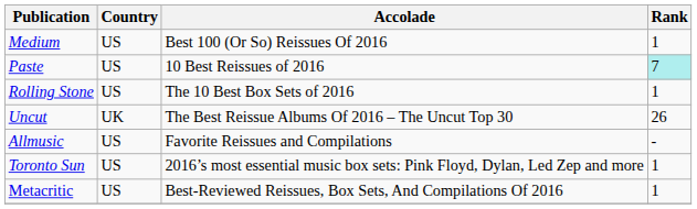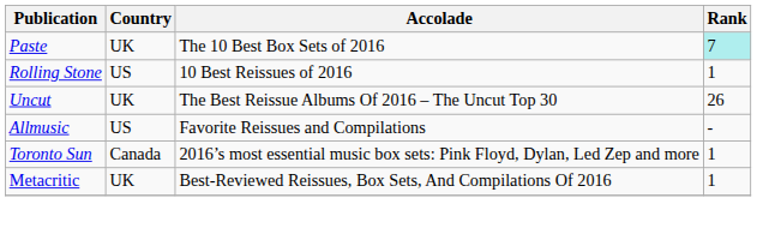 <table class="wikitable sortable">
 <tr>
 <th>Publication</th>
 <th>Country</th>
 <th>Accolade</th>
 <th>Rank</th>
 </tr>
 <tr>
-<td><em><a href='#'>Medium</a></em></td>
-<td>US</td>
-<td>Best 100 (Or So) Reissues Of 2016</td>
-<td>1</td>
-</tr>
-<tr>
 <td><em><a href='#'>Paste</a></em></td>
-<td>US</td>
-<td>10 Best Reissues of 2016</td>
+<td>UK</td>
+<td>The 10 Best Box Sets of 2016</td>
 <td style="background: paleturquoise;">7</td>
 </tr>
 <tr>
 <td><em><a href='#'>Rolling Stone</a></em></td>
 <td>US</td>
-<td>The 10 Best Box Sets of 2016</td>
+<td>10 Best Reissues of 2016</td>
 <td>1</td>
 </tr>
 <tr>
 <td><em><a href='#'>Uncut</a></em></td>
 <td>UK</td>
 <td>The Best Reissue Albums Of 2016 – The Uncut Top 30</td>
 <td>26</td>
 </tr>
 <tr>
 <td><em><a href='#'>Allmusic</a></em></td>
 <td>US</td>
 <td>Favorite Reissues and Compilations</td>
 <td>-</td>
 </tr>
 <tr>
 <td><em><a href='#'>Toronto Sun</a></em></td>
-<td>US</td>
+<td>Canada</td>
 <td>2016’s most essential music box sets: Pink Floyd, Dylan, Led Zep and more</td>
 <td>1</td>
 </tr>
 <tr>
 <td><a href='#'>Metacritic</a></td>
-<td>US</td>
+<td>UK</td>
 <td>Best-Reviewed Reissues, Box Sets, And Compilations Of 2016</td>
 <td>1</td>
 </tr>
 <tr>
 </tr>
 </table>
